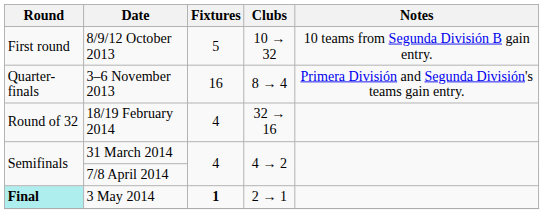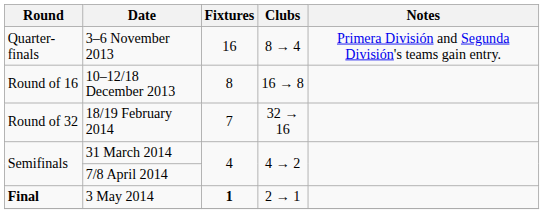 <table class="wikitable">
 <tr>
 <th>Round</th>
 <th>Date</th>
 <th>Fixtures</th>
 <th>Clubs</th>
 <th>Notes</th>
 </tr>
 <tr>
-<td>First round</td>
-<td>8/9/12 October 2013</td>
-<td align=center>5</td>
-<td align=center>10 → 32</td>
-<td align=center>10 teams from <a href='#'>Segunda División B</a> gain entry.</td>
-</tr>
-<tr>
 <td>Quarter-finals</td>
 <td>3–6 November 2013</td>
 <td align=center>16</td>
 <td align=center>8 → 4</td>
 <td align=center><a href='#'>Primera División</a> and <a href='#'>Segunda División</a>'s teams gain entry.</td>
 </tr>
 <tr>
+<td>Round of 16</td>
+<td>10–12/18 December 2013</td>
+<td align=center>8</td>
+<td align=center>16 → 8</td>
+<td></td>
+</tr>
+<tr>
 <td>Round of 32</td>
 <td>18/19 February 2014</td>
-<td align=center>4</td>
+<td align=center>7</td>
 <td align=center>32 → 16</td>
 <td></td>
 </tr>
 <tr>
 <td rowspan=2>Semifinals</td>
 <td>31 March 2014</td>
 <td rowspan=2 align=center>4</td>
 <td rowspan=2 align=center>4 → 2</td>
 <td rowspan=2 align=center></td>
 </tr>
 <tr>
 <td>7/8 April 2014</td>
 </tr>
 <tr>
-<td style="background: paleturquoise;"><strong>Final</strong></td>
+<td><strong>Final</strong></td>
 <td>3 May 2014</td>
 <td align=center><strong>1</strong></td>
 <td align=center>2 → 1</td>
 <td align=center></td>
 </tr>
 <tr>
 </tr>
 </table>
